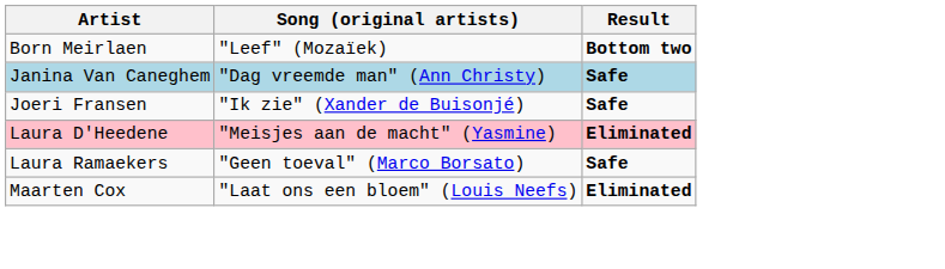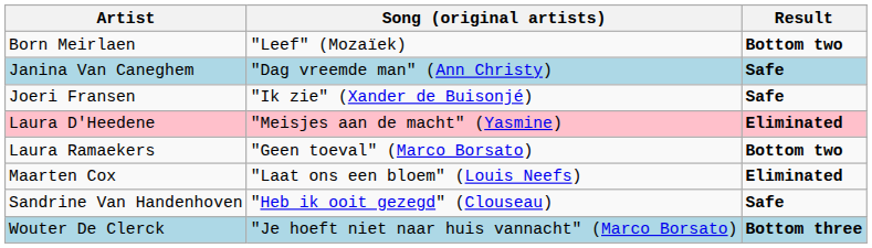 <table class=wikitable>
 <tr>
 <th>Artist</th>
 <th>Song (original artists)</th>
 <th>Result</th>
 </tr>
 <tr>
 <td>Born Meirlaen</td>
 <td>"Leef" (Mozaïek)</td>
 <td><strong>Bottom two</strong></td>
 </tr>
 <tr style="background:lightblue;">
 <td>Janina Van Caneghem</td>
 <td>"Dag vreemde man" (<a href='#'>Ann Christy</a>)</td>
 <td><strong>Safe</strong></td>
 </tr>
 <tr>
 <td>Joeri Fransen</td>
 <td>"Ik zie" (<a href='#'>Xander de Buisonjé</a>)</td>
 <td><strong>Safe</strong></td>
 </tr>
 <tr style="background:pink;">
 <td>Laura D'Heedene</td>
 <td>"Meisjes aan de macht" (<a href='#'>Yasmine</a>)</td>
 <td><strong>Eliminated</strong></td>
 </tr>
 <tr>
 <td>Laura Ramaekers</td>
 <td>"Geen toeval" (<a href='#'>Marco Borsato</a>)</td>
-<td><strong>Safe</strong></td>
+<td><strong>Bottom two</strong></td>
 </tr>
 <tr>
 <td>Maarten Cox</td>
 <td>"Laat ons een bloem" (<a href='#'>Louis Neefs</a>)</td>
 <td><strong>Eliminated</strong></td>
 </tr>
+<tr>
+<td>Sandrine Van Handenhoven</td>
+<td>"<a href='#'>Heb ik ooit gezegd</a>" (<a href='#'>Clouseau</a>)</td>
+<td><strong>Safe</strong></td>
+</tr>
+<tr style="background:lightblue;">
+<td>Wouter De Clerck</td>
+<td>"Je hoeft niet naar huis vannacht" (<a href='#'>Marco Borsato</a>)</td>
+<td><strong>Bottom three</strong></td>
+</tr>
 </table>
